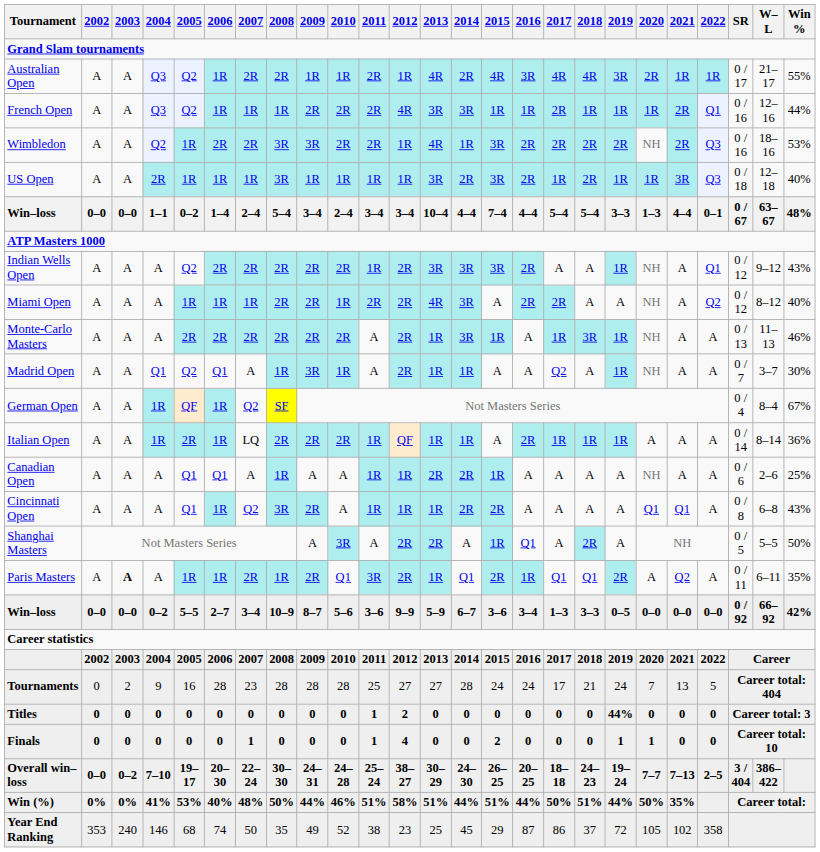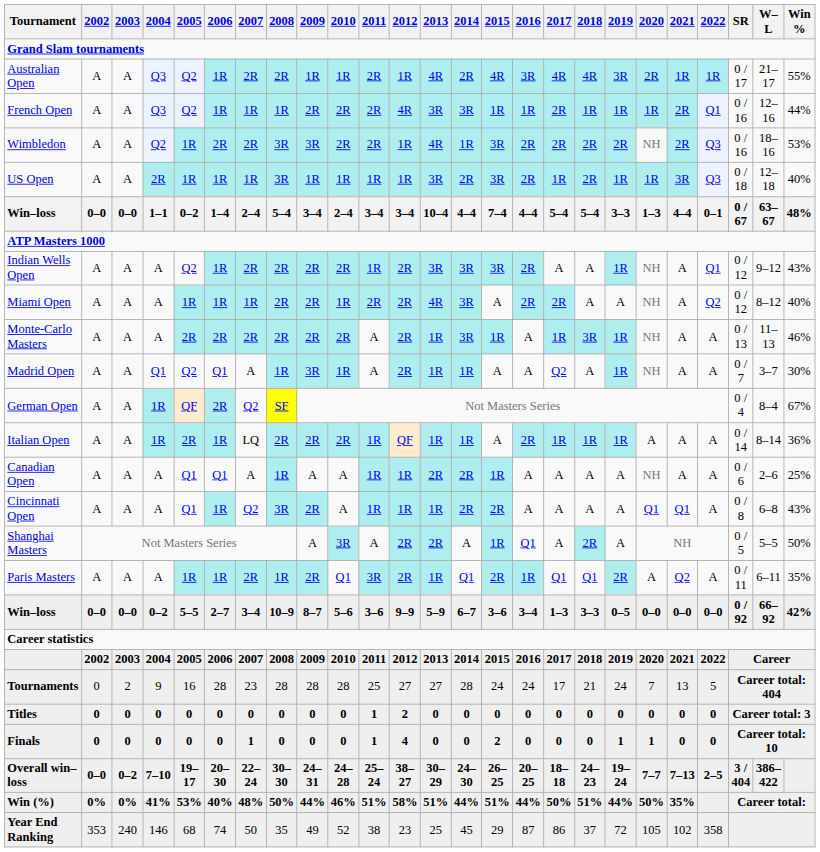 <table class="nowrap wikitable" style=text-align:center;font-size:93%>
 <tr>
 <th>Tournament</th>
 <th><a href='#'>2002</a></th>
 <th><a href='#'>2003</a></th>
 <th><a href='#'>2004</a></th>
 <th><a href='#'>2005</a></th>
 <th><a href='#'>2006</a></th>
 <th><a href='#'>2007</a></th>
 <th><a href='#'>2008</a></th>
 <th><a href='#'>2009</a></th>
 <th><a href='#'>2010</a></th>
 <th><a href='#'>2011</a></th>
 <th><a href='#'>2012</a></th>
 <th><a href='#'>2013</a></th>
 <th><a href='#'>2014</a></th>
 <th><a href='#'>2015</a></th>
 <th><a href='#'>2016</a></th>
 <th><a href='#'>2017</a></th>
 <th><a href='#'>2018</a></th>
 <th><a href='#'>2019</a></th>
 <th><a href='#'>2020</a></th>
 <th><a href='#'>2021</a></th>
 <th><a href='#'>2022</a></th>
 <th>SR</th>
 <th>W–L</th>
 <th>Win %</th>
 </tr>
 <tr>
 <td colspan="25" align="left"><strong><a href='#'>Grand Slam tournaments</a></strong></td>
 </tr>
 <tr>
 <td align=left><a href='#'>Australian Open</a></td>
 <td>A</td>
 <td>A</td>
 <td bgcolor=ecf2ff><a href='#'>Q3</a></td>
 <td bgcolor=ecf2ff><a href='#'>Q2</a></td>
 <td bgcolor=afeeee><a href='#'>1R</a></td>
 <td bgcolor=afeeee><a href='#'>2R</a></td>
 <td bgcolor=afeeee><a href='#'>2R</a></td>
 <td bgcolor=afeeee><a href='#'>1R</a></td>
 <td bgcolor=afeeee><a href='#'>1R</a></td>
 <td bgcolor=afeeee><a href='#'>2R</a></td>
 <td bgcolor=afeeee><a href='#'>1R</a></td>
 <td bgcolor=afeeee><a href='#'>4R</a></td>
 <td bgcolor=afeeee><a href='#'>2R</a></td>
 <td bgcolor=afeeee><a href='#'>4R</a></td>
 <td bgcolor=afeeee><a href='#'>3R</a></td>
 <td bgcolor=afeeee><a href='#'>4R</a></td>
 <td bgcolor=afeeee><a href='#'>4R</a></td>
 <td bgcolor=afeeee><a href='#'>3R</a></td>
 <td bgcolor=afeeee><a href='#'>2R</a></td>
 <td bgcolor=afeeee><a href='#'>1R</a></td>
 <td bgcolor=afeeee><a href='#'>1R</a></td>
 <td>0 / 17</td>
 <td>21–17</td>
 <td>55%</td>
 </tr>
 <tr>
 <td align=left><a href='#'>French Open</a></td>
 <td>A</td>
 <td>A</td>
 <td bgcolor=ecf2ff><a href='#'>Q3</a></td>
 <td bgcolor=ecf2ff><a href='#'>Q2</a></td>
 <td bgcolor=afeeee><a href='#'>1R</a></td>
 <td bgcolor=afeeee><a href='#'>1R</a></td>
 <td bgcolor=afeeee><a href='#'>1R</a></td>
 <td bgcolor=afeeee><a href='#'>2R</a></td>
 <td bgcolor=afeeee><a href='#'>2R</a></td>
 <td bgcolor=afeeee><a href='#'>2R</a></td>
 <td bgcolor=afeeee><a href='#'>4R</a></td>
 <td bgcolor=afeeee><a href='#'>3R</a></td>
 <td bgcolor=afeeee><a href='#'>3R</a></td>
 <td bgcolor=afeeee><a href='#'>1R</a></td>
 <td bgcolor=afeeee><a href='#'>1R</a></td>
 <td bgcolor=afeeee><a href='#'>2R</a></td>
 <td bgcolor=afeeee><a href='#'>1R</a></td>
 <td bgcolor=afeeee><a href='#'>1R</a></td>
 <td bgcolor=afeeee><a href='#'>1R</a></td>
 <td bgcolor=afeeee><a href='#'>2R</a></td>
 <td bgcolor=ecf2ff><a href='#'>Q1</a></td>
 <td>0 / 16</td>
 <td>12–16</td>
 <td>44%</td>
 </tr>
 <tr>
 <td align=left><a href='#'>Wimbledon</a></td>
 <td>A</td>
 <td>A</td>
 <td bgcolor=ecf2ff><a href='#'>Q2</a></td>
 <td bgcolor=afeeee><a href='#'>1R</a></td>
 <td bgcolor=afeeee><a href='#'>2R</a></td>
 <td bgcolor=afeeee><a href='#'>2R</a></td>
 <td bgcolor=afeeee><a href='#'>3R</a></td>
 <td bgcolor=afeeee><a href='#'>3R</a></td>
 <td bgcolor=afeeee><a href='#'>2R</a></td>
 <td bgcolor=afeeee><a href='#'>2R</a></td>
 <td bgcolor=afeeee><a href='#'>1R</a></td>
 <td bgcolor=afeeee><a href='#'>4R</a></td>
 <td bgcolor=afeeee><a href='#'>1R</a></td>
 <td bgcolor=afeeee><a href='#'>3R</a></td>
 <td bgcolor=afeeee><a href='#'>2R</a></td>
 <td bgcolor=afeeee><a href='#'>2R</a></td>
 <td bgcolor=afeeee><a href='#'>2R</a></td>
 <td bgcolor=afeeee><a href='#'>2R</a></td>
 <td style=color:#767676>NH</td>
 <td bgcolor=afeeee><a href='#'>2R</a></td>
 <td bgcolor=ecf2ff><a href='#'>Q3</a></td>
 <td>0 / 16</td>
 <td>18–16</td>
 <td>53%</td>
 </tr>
 <tr>
 <td align=left><a href='#'>US Open</a></td>
 <td>A</td>
 <td>A</td>
 <td bgcolor=afeeee><a href='#'>2R</a></td>
 <td bgcolor=afeeee><a href='#'>1R</a></td>
 <td bgcolor=afeeee><a href='#'>1R</a></td>
 <td bgcolor=afeeee><a href='#'>1R</a></td>
 <td bgcolor=afeeee><a href='#'>3R</a></td>
 <td bgcolor=afeeee><a href='#'>1R</a></td>
 <td bgcolor=afeeee><a href='#'>1R</a></td>
 <td bgcolor=afeeee><a href='#'>1R</a></td>
 <td bgcolor=afeeee><a href='#'>1R</a></td>
 <td bgcolor=afeeee><a href='#'>3R</a></td>
 <td bgcolor=afeeee><a href='#'>2R</a></td>
 <td bgcolor=afeeee><a href='#'>3R</a></td>
 <td bgcolor=afeeee><a href='#'>2R</a></td>
 <td bgcolor=afeeee><a href='#'>1R</a></td>
 <td bgcolor=afeeee><a href='#'>2R</a></td>
 <td bgcolor=afeeee><a href='#'>1R</a></td>
 <td bgcolor=afeeee><a href='#'>1R</a></td>
 <td bgcolor=afeeee><a href='#'>3R</a></td>
 <td bgcolor= ecf2ff><a href='#'>Q3</a></td>
 <td>0 / 18</td>
 <td>12–18</td>
 <td>40%</td>
 </tr>
 <tr style=background:#efefef;font-weight:bold>
 <th style=text-align:left>Win–loss</th>
 <th>0–0</th>
 <th>0–0</th>
 <th>1–1</th>
 <th>0–2</th>
 <th>1–4</th>
 <th>2–4</th>
 <th>5–4</th>
 <th>3–4</th>
 <th>2–4</th>
 <th>3–4</th>
 <th>3–4</th>
 <th>10–4</th>
 <th>4–4</th>
 <th>7–4</th>
 <th>4–4</th>
 <th>5–4</th>
 <th>5–4</th>
 <th>3–3</th>
 <th>1–3</th>
 <th>4–4</th>
 <th>0–1</th>
 <th>0 / 67</th>
 <th>63–67</th>
 <th>48%</th>
 </tr>
 <tr>
 <td colspan="25" align="left"><strong><a href='#'>ATP Masters 1000</a> </strong></td>
 </tr>
 <tr>
 <td align=left><a href='#'>Indian Wells Open</a></td>
 <td>A</td>
 <td>A</td>
 <td>A</td>
 <td><a href='#'>Q2</a></td>
-<td bgcolor=afeeee><a href='#'>2R</a></td>
+<td bgcolor=afeeee><a href='#'>1R</a></td>
 <td bgcolor=afeeee><a href='#'>2R</a></td>
 <td bgcolor=afeeee><a href='#'>2R</a></td>
 <td bgcolor=afeeee><a href='#'>2R</a></td>
 <td bgcolor=afeeee><a href='#'>2R</a></td>
 <td bgcolor=afeeee><a href='#'>1R</a></td>
 <td bgcolor=afeeee><a href='#'>2R</a></td>
 <td bgcolor=afeeee><a href='#'>3R</a></td>
 <td bgcolor=afeeee><a href='#'>3R</a></td>
 <td bgcolor=afeeee><a href='#'>3R</a></td>
 <td bgcolor=afeeee><a href='#'>2R</a></td>
 <td>A</td>
 <td>A</td>
 <td bgcolor=afeeee><a href='#'>1R</a></td>
 <td style="color:#767676">NH</td>
 <td>A</td>
 <td><a href='#'>Q1</a></td>
 <td>0 / 12</td>
 <td>9–12</td>
 <td>43%</td>
 </tr>
 <tr>
 <td align=left><a href='#'>Miami Open</a></td>
 <td>A</td>
 <td>A</td>
 <td>A</td>
 <td bgcolor=afeeee><a href='#'>1R</a></td>
 <td bgcolor=afeeee><a href='#'>1R</a></td>
 <td bgcolor=afeeee><a href='#'>1R</a></td>
 <td bgcolor=afeeee><a href='#'>2R</a></td>
 <td bgcolor=afeeee><a href='#'>2R</a></td>
 <td bgcolor=afeeee><a href='#'>1R</a></td>
 <td bgcolor=afeeee><a href='#'>2R</a></td>
 <td bgcolor=afeeee><a href='#'>2R</a></td>
 <td bgcolor=afeeee><a href='#'>4R</a></td>
 <td bgcolor=afeeee><a href='#'>3R</a></td>
 <td>A</td>
 <td bgcolor=afeeee><a href='#'>2R</a></td>
 <td bgcolor=afeeee><a href='#'>2R</a></td>
 <td>A</td>
 <td>A</td>
 <td style="color:#767676">NH</td>
 <td>A</td>
 <td><a href='#'>Q2</a></td>
 <td>0 / 12</td>
 <td>8–12</td>
 <td>40%</td>
 </tr>
 <tr>
 <td align=left><a href='#'>Monte-Carlo Masters</a></td>
 <td>A</td>
 <td>A</td>
 <td>A</td>
 <td bgcolor=afeeee><a href='#'>2R</a></td>
 <td bgcolor=afeeee><a href='#'>2R</a></td>
 <td bgcolor=afeeee><a href='#'>2R</a></td>
 <td bgcolor=afeeee><a href='#'>2R</a></td>
 <td bgcolor=afeeee><a href='#'>2R</a></td>
 <td bgcolor=afeeee><a href='#'>2R</a></td>
 <td>A</td>
 <td bgcolor=afeeee><a href='#'>2R</a></td>
 <td bgcolor=afeeee><a href='#'>1R</a></td>
 <td bgcolor=afeeee><a href='#'>3R</a></td>
 <td bgcolor=afeeee><a href='#'>1R</a></td>
 <td>A</td>
 <td bgcolor=afeeee><a href='#'>1R</a></td>
 <td bgcolor=afeeee><a href='#'>3R</a></td>
 <td bgcolor=afeeee><a href='#'>1R</a></td>
 <td style="color:#767676">NH</td>
 <td>A</td>
 <td>A</td>
 <td>0 / 13</td>
 <td>11–13</td>
 <td>46%</td>
 </tr>
 <tr>
 <td align=left><a href='#'>Madrid Open</a></td>
 <td>A</td>
 <td>A</td>
 <td><a href='#'>Q1</a></td>
 <td><a href='#'>Q2</a></td>
 <td><a href='#'>Q1</a></td>
 <td>A</td>
 <td bgcolor=afeeee><a href='#'>1R</a></td>
 <td bgcolor=afeeee><a href='#'>3R</a></td>
 <td bgcolor=afeeee><a href='#'>1R</a></td>
 <td>A</td>
 <td bgcolor=afeeee><a href='#'>2R</a></td>
 <td bgcolor=afeeee><a href='#'>1R</a></td>
 <td bgcolor=afeeee><a href='#'>1R</a></td>
 <td>A</td>
 <td>A</td>
 <td><a href='#'>Q2</a></td>
 <td>A</td>
 <td bgcolor=afeeee><a href='#'>1R</a></td>
 <td style="color:#767676">NH</td>
 <td>A</td>
 <td>A</td>
 <td>0 / 7</td>
 <td>3–7</td>
 <td>30%</td>
 </tr>
 <tr>
 <td align=left><a href='#'>German Open</a></td>
 <td>A</td>
 <td>A</td>
 <td bgcolor=afeeee><a href='#'>1R</a></td>
 <td bgcolor=ffebcd><a href='#'>QF</a></td>
-<td bgcolor=afeeee><a href='#'>1R</a></td>
+<td bgcolor=afeeee><a href='#'>2R</a></td>
 <td><a href='#'>Q2</a></td>
 <td bgcolor=yellow><a href='#'>SF</a></td>
 <td colspan=14 style=color:#767676>Not Masters Series</td>
 <td>0 / 4</td>
 <td>8–4</td>
 <td>67%</td>
 </tr>
 <tr>
 <td align=left><a href='#'>Italian Open</a></td>
 <td>A</td>
 <td>A</td>
 <td bgcolor=afeeee><a href='#'>1R</a></td>
 <td bgcolor=afeeee><a href='#'>2R</a></td>
 <td bgcolor=afeeee><a href='#'>1R</a></td>
 <td>LQ</td>
 <td bgcolor=afeeee><a href='#'>2R</a></td>
 <td bgcolor=afeeee><a href='#'>2R</a></td>
 <td bgcolor=afeeee><a href='#'>2R</a></td>
 <td bgcolor=afeeee><a href='#'>1R</a></td>
 <td bgcolor=ffebcd><a href='#'>QF</a></td>
 <td bgcolor=afeeee><a href='#'>1R</a></td>
 <td bgcolor=afeeee><a href='#'>1R</a></td>
 <td>A</td>
 <td bgcolor=afeeee><a href='#'>2R</a></td>
 <td bgcolor=afeeee><a href='#'>1R</a></td>
 <td bgcolor=afeeee><a href='#'>1R</a></td>
 <td bgcolor=afeeee><a href='#'>1R</a></td>
 <td>A</td>
 <td>A</td>
 <td>A</td>
 <td>0 / 14</td>
 <td>8–14</td>
 <td>36%</td>
 </tr>
 <tr>
 <td align=left><a href='#'>Canadian Open</a></td>
 <td>A</td>
 <td>A</td>
 <td>A</td>
 <td><a href='#'>Q1</a></td>
 <td><a href='#'>Q1</a></td>
 <td>A</td>
 <td bgcolor=afeeee><a href='#'>1R</a></td>
 <td>A</td>
 <td>A</td>
 <td bgcolor=afeeee><a href='#'>1R</a></td>
 <td bgcolor=afeeee><a href='#'>1R</a></td>
 <td bgcolor=afeeee><a href='#'>2R</a></td>
 <td bgcolor=afeeee><a href='#'>2R</a></td>
 <td bgcolor=afeeee><a href='#'>1R</a></td>
 <td>A</td>
 <td>A</td>
 <td>A</td>
 <td>A</td>
 <td style=color:#767676>NH</td>
 <td>A</td>
 <td>A</td>
 <td>0 / 6</td>
 <td>2–6</td>
 <td>25%</td>
 </tr>
 <tr>
 <td align=left><a href='#'>Cincinnati Open</a></td>
 <td>A</td>
 <td>A</td>
 <td>A</td>
 <td><a href='#'>Q1</a></td>
 <td bgcolor=afeeee><a href='#'>1R</a></td>
 <td><a href='#'>Q2</a></td>
 <td bgcolor=afeeee><a href='#'>3R</a></td>
 <td bgcolor=afeeee><a href='#'>2R</a></td>
 <td>A</td>
 <td bgcolor=afeeee><a href='#'>1R</a></td>
 <td bgcolor=afeeee><a href='#'>1R</a></td>
 <td bgcolor=afeeee><a href='#'>1R</a></td>
 <td bgcolor=afeeee><a href='#'>2R</a></td>
 <td bgcolor=afeeee><a href='#'>2R</a></td>
 <td>A</td>
 <td>A</td>
 <td>A</td>
 <td>A</td>
 <td><a href='#'>Q1</a></td>
 <td><a href='#'>Q1</a></td>
 <td>A</td>
 <td>0 / 8</td>
 <td>6–8</td>
 <td>43%</td>
 </tr>
 <tr>
 <td align=left><a href='#'>Shanghai Masters</a></td>
 <td colspan=7 style=color:#767676>Not Masters Series</td>
 <td>A</td>
 <td bgcolor=afeeee><a href='#'>3R</a></td>
 <td>A</td>
 <td bgcolor=afeeee><a href='#'>2R</a></td>
 <td bgcolor=afeeee><a href='#'>2R</a></td>
 <td>A</td>
 <td bgcolor=afeeee><a href='#'>1R</a></td>
 <td><a href='#'>Q1</a></td>
 <td>A</td>
 <td bgcolor=afeeee><a href='#'>2R</a></td>
 <td>A</td>
 <td colspan="3" style="color:#767676">NH</td>
 <td>0 / 5</td>
 <td>5–5</td>
 <td>50%</td>
 </tr>
 <tr>
 <td align=left><a href='#'>Paris Masters</a></td>
 <td>A</td>
-<td><strong>A</strong></td>
+<td>A</td>
 <td>A</td>
 <td bgcolor=afeeee><a href='#'>1R</a></td>
 <td bgcolor=afeeee><a href='#'>1R</a></td>
 <td bgcolor=afeeee><a href='#'>2R</a></td>
 <td bgcolor=afeeee><a href='#'>1R</a></td>
 <td bgcolor=afeeee><a href='#'>2R</a></td>
 <td><a href='#'>Q1</a></td>
 <td bgcolor=afeeee><a href='#'>3R</a></td>
 <td bgcolor=afeeee><a href='#'>2R</a></td>
 <td bgcolor=afeeee><a href='#'>1R</a></td>
 <td><a href='#'>Q1</a></td>
 <td bgcolor=afeeee><a href='#'>2R</a></td>
 <td bgcolor=afeeee><a href='#'>1R</a></td>
 <td><a href='#'>Q1</a></td>
 <td><a href='#'>Q1</a></td>
 <td bgcolor=afeeee><a href='#'>2R</a></td>
 <td>A</td>
 <td><a href='#'>Q2</a></td>
 <td>A</td>
 <td>0 / 11</td>
 <td>6–11</td>
 <td>35%</td>
 </tr>
 <tr style=background:#efefef;font-weight:bold>
 <td style="text-align:left">Win–loss</td>
 <td>0–0</td>
 <td>0–0</td>
 <td>0–2</td>
 <td>5–5</td>
 <td>2–7</td>
 <td>3–4</td>
 <td>10–9</td>
 <td>8–7</td>
 <td>5–6</td>
 <td>3–6</td>
 <td>9–9</td>
 <td>5–9</td>
 <td>6–7</td>
 <td>3–6</td>
 <td>3–4</td>
 <td>1–3</td>
 <td>3–3</td>
 <td>0–5</td>
 <td>0–0</td>
 <td>0–0</td>
 <td>0–0</td>
 <td>0 / 92</td>
 <td>66–92</td>
 <td>42%</td>
 </tr>
 <tr>
 <td colspan="25" align="left"><strong>Career statistics</strong></td>
 </tr>
 <tr style=background:#efefef;font-weight:bold>
 <td></td>
 <td>2002</td>
 <td>2003</td>
 <td>2004</td>
 <td>2005</td>
 <td>2006</td>
 <td>2007</td>
 <td>2008</td>
 <td>2009</td>
 <td>2010</td>
 <td>2011</td>
 <td>2012</td>
 <td>2013</td>
 <td>2014</td>
 <td>2015</td>
 <td>2016</td>
 <td>2017</td>
 <td>2018</td>
 <td>2019</td>
 <td>2020</td>
 <td>2021</td>
 <td>2022</td>
 <td colspan="3">Career</td>
 </tr>
 <tr bgcolor=efefef>
 <td align=left><strong>Tournaments</strong></td>
 <td>0</td>
 <td>2</td>
 <td>9</td>
 <td>16</td>
 <td>28</td>
 <td>23</td>
 <td>28</td>
 <td>28</td>
 <td>28</td>
 <td>25</td>
 <td>27</td>
 <td>27</td>
 <td>28</td>
 <td>24</td>
 <td>24</td>
 <td>17</td>
 <td>21</td>
 <td>24</td>
 <td>7</td>
 <td>13</td>
 <td>5</td>
 <td colspan="3"><strong>Career total: 404</strong></td>
 </tr>
 <tr style=background:#efefef;font-weight:bold>
 <td style="text-align:left">Titles</td>
 <td>0</td>
 <td>0</td>
 <td>0</td>
 <td>0</td>
 <td>0</td>
 <td>0</td>
 <td>0</td>
 <td>0</td>
 <td>0</td>
 <td>1</td>
 <td>2</td>
 <td>0</td>
 <td>0</td>
 <td>0</td>
 <td>0</td>
 <td>0</td>
 <td>0</td>
-<td>44%</td>
+<td>0</td>
 <td>0</td>
 <td>0</td>
 <td>0</td>
 <td colspan="3">Career total: 3</td>
 </tr>
 <tr style=background:#efefef;font-weight:bold>
 <td style="text-align:left">Finals</td>
 <td>0</td>
 <td>0</td>
 <td>0</td>
 <td>0</td>
 <td>0</td>
 <td>1</td>
 <td>0</td>
 <td>0</td>
 <td>0</td>
 <td>1</td>
 <td>4</td>
 <td>0</td>
 <td>0</td>
 <td>2</td>
 <td>0</td>
 <td>0</td>
 <td>0</td>
 <td>1</td>
 <td>1</td>
 <td>0</td>
 <td>0</td>
 <td colspan="3">Career total: 10</td>
 </tr>
 <tr style=background:#efefef;font-weight:bold>
 <td style="text-align:left">Overall win–loss</td>
 <td>0–0</td>
 <td>0–2</td>
 <td>7–10</td>
 <td>19–17</td>
 <td>20–30</td>
 <td>22–24</td>
 <td>30–30</td>
 <td>24–31</td>
 <td>24–28</td>
 <td>25–24</td>
 <td>38–27</td>
 <td>30–29</td>
 <td>24–30</td>
 <td>26–25</td>
 <td>20–25</td>
 <td>18–18</td>
 <td>24–23</td>
 <td>19–24</td>
 <td>7–7</td>
 <td>7–13</td>
 <td>2–5</td>
 <td>3 / 404</td>
 <td>386–422</td>
 <td></td>
 </tr>
 <tr style=background:#efefef;font-weight:bold>
 <td style="text-align:left">Win (%)</td>
 <td>0%</td>
 <td>0%</td>
 <td>41%</td>
 <td>53%</td>
 <td>40%</td>
 <td>48%</td>
 <td>50%</td>
 <td>44%</td>
 <td>46%</td>
 <td>51%</td>
 <td>58%</td>
 <td>51%</td>
 <td>44%</td>
 <td>51%</td>
 <td>44%</td>
 <td>50%</td>
 <td>51%</td>
 <td>44%</td>
 <td>50%</td>
 <td>35%</td>
 <td></td>
 <td colspan="3">Career total: </td>
 </tr>
 <tr bgcolor=efefef>
 <td align=left><strong>Year End Ranking</strong></td>
 <td>353</td>
 <td>240</td>
 <td>146</td>
 <td>68</td>
 <td>74</td>
 <td>50</td>
 <td>35</td>
 <td>49</td>
 <td>52</td>
 <td>38</td>
 <td>23</td>
 <td>25</td>
 <td>45</td>
 <td>29</td>
 <td>87</td>
 <td>86</td>
 <td>37</td>
 <td>72</td>
 <td>105</td>
 <td>102</td>
 <td>358</td>
 <td colspan=3></td>
 </tr>
 </table>
